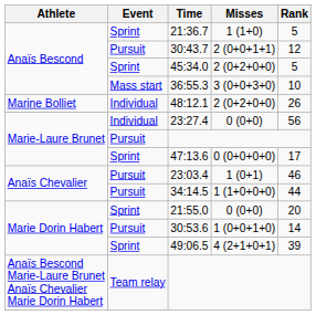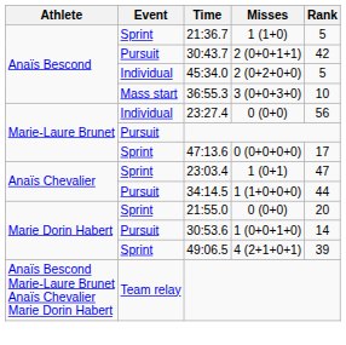 <table class="wikitable" style="font-size:90%">
 <tr>
 <th>Athlete</th>
 <th>Event</th>
 <th>Time</th>
 <th>Misses</th>
 <th>Rank</th>
 </tr>
 <tr align=center>
 <td align=left rowspan=4><a href='#'>Anaïs Bescond</a></td>
 <td align=left><a href='#'>Sprint</a></td>
 <td>21:36.7</td>
 <td>1 (1+0)</td>
 <td>5</td>
 </tr>
 <tr align=center>
 <td align=left><a href='#'>Pursuit</a></td>
 <td>30:43.7</td>
 <td>2 (0+0+1+1)</td>
-<td>12</td>
+<td>42</td>
 </tr>
 <tr align=center>
-<td align=left><a href='#'>Sprint</a></td>
+<td align=left><a href='#'>Individual</a></td>
 <td>45:34.0</td>
 <td>2 (0+2+0+0)</td>
 <td>5</td>
 </tr>
 <tr align=center>
 <td align=left><a href='#'>Mass start</a></td>
 <td>36:55.3</td>
 <td>3 (0+0+3+0)</td>
 <td>10</td>
-</tr>
-<tr align=center>
-<td align=left><a href='#'>Marine Bolliet</a></td>
-<td align=left><a href='#'>Individual</a></td>
-<td>48:12.1</td>
-<td>2 (0+2+0+0)</td>
-<td>26</td>
 </tr>
 <tr align=center>
 <td align=left rowspan=3><a href='#'>Marie-Laure Brunet</a></td>
 <td align=left><a href='#'>Individual</a></td>
 <td>23:27.4</td>
 <td>0 (0+0)</td>
 <td>56</td>
 </tr>
 <tr align=center>
 <td align=left><a href='#'>Pursuit</a></td>
 <td colspan=3></td>
 </tr>
 <tr align=center>
 <td align=left><a href='#'>Sprint</a></td>
 <td>47:13.6</td>
 <td>0 (0+0+0+0)</td>
 <td>17</td>
 </tr>
 <tr align=center>
 <td align=left rowspan=2><a href='#'>Anaïs Chevalier</a></td>
-<td align=left><a href='#'>Pursuit</a></td>
+<td align=left><a href='#'>Sprint</a></td>
 <td>23:03.4</td>
 <td>1 (0+1)</td>
-<td>46</td>
+<td>47</td>
 </tr>
 <tr align=center>
 <td align=left><a href='#'>Pursuit</a></td>
 <td>34:14.5</td>
 <td>1 (1+0+0+0)</td>
 <td>44</td>
 </tr>
 <tr align=center>
 <td align=left rowspan=3><a href='#'>Marie Dorin Habert</a></td>
 <td align=left><a href='#'>Sprint</a></td>
 <td>21:55.0</td>
 <td>0 (0+0)</td>
 <td>20</td>
 </tr>
 <tr align=center>
 <td align=left><a href='#'>Pursuit</a></td>
 <td>30:53.6</td>
 <td>1 (0+0+1+0)</td>
 <td>14</td>
 </tr>
 <tr align=center>
 <td align=left><a href='#'>Sprint</a></td>
 <td>49:06.5</td>
 <td>4 (2+1+0+1)</td>
 <td>39</td>
 </tr>
 <tr align=center>
 <td align=left><a href='#'>Anaïs Bescond</a><br><a href='#'>Marie-Laure Brunet</a><br><a href='#'>Anaïs Chevalier</a><br><a href='#'>Marie Dorin Habert</a></td>
 <td align=left><a href='#'>Team relay</a></td>
 <td colspan=3></td>
 </tr>
 </table>
